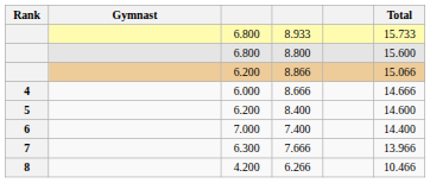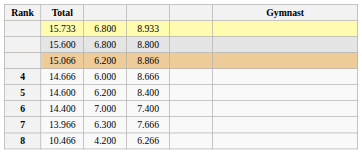 <table class="wikitable sortable" style="text-align:center; font-size:95%">
 <tr>
 <th scope="col" style="width:50px;">Rank</th>
-<th scope="col" style="width:220px;">Gymnast</th>
+<th scope="col" style="width:60px;">Total</th>
 <th scope="col" style="width:60px;"></th>
 <th scope="col" style="width:60px;"></th>
 <th scope="col" style="width:60px;"></th>
-<th scope="col" style="width:60px;">Total</th>
+<th scope="col" style="width:220px;">Gymnast</th>
 </tr>
 <tr style="background:#fffcaf;">
 <th scope=row style="text-align:center"></th>
-<td style="text-align:left;"></td>
+<td>15.733</td>
 <td>6.800</td>
 <td>8.933</td>
 <td></td>
-<td>15.733</td>
+<td style="text-align:left;"></td>
 </tr>
 <tr style="background:#e5e5e5;">
 <th scope=row style="text-align:center"></th>
-<td style="text-align:left;"></td>
+<td>15.600</td>
 <td>6.800</td>
 <td>8.800</td>
 <td></td>
-<td>15.600</td>
+<td style="text-align:left;"></td>
 </tr>
 <tr style="background:#ec9;">
 <th scope=row style="text-align:center"></th>
-<td style="text-align:left;"></td>
+<td>15.066</td>
 <td>6.200</td>
 <td>8.866</td>
 <td></td>
-<td>15.066</td>
+<td style="text-align:left;"></td>
 </tr>
 <tr>
 <th scope=row style="text-align:center">4</th>
-<td style="text-align:left;"></td>
+<td>14.666</td>
 <td>6.000</td>
 <td>8.666</td>
 <td></td>
-<td>14.666</td>
+<td style="text-align:left;"></td>
 </tr>
 <tr>
 <th scope=row style="text-align:center">5</th>
-<td style="text-align:left;"></td>
+<td>14.600</td>
 <td>6.200</td>
 <td>8.400</td>
 <td></td>
-<td>14.600</td>
+<td style="text-align:left;"></td>
 </tr>
 <tr>
 <th scope=row style="text-align:center">6</th>
-<td style="text-align:left;"></td>
+<td>14.400</td>
 <td>7.000</td>
 <td>7.400</td>
 <td></td>
-<td>14.400</td>
+<td style="text-align:left;"></td>
 </tr>
 <tr>
 <th scope=row style="text-align:center">7</th>
-<td style="text-align:left;"></td>
+<td>13.966</td>
 <td>6.300</td>
 <td>7.666</td>
 <td></td>
-<td>13.966</td>
+<td style="text-align:left;"></td>
 </tr>
 <tr>
 <th scope=row style="text-align:center">8</th>
-<td style="text-align:left;"></td>
+<td>10.466</td>
 <td>4.200</td>
 <td>6.266</td>
 <td></td>
-<td>10.466</td>
+<td style="text-align:left;"></td>
 </tr>
 </table>
